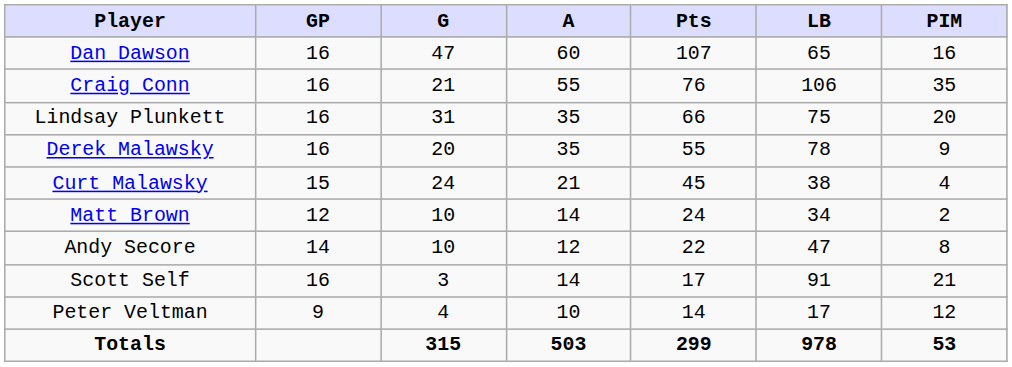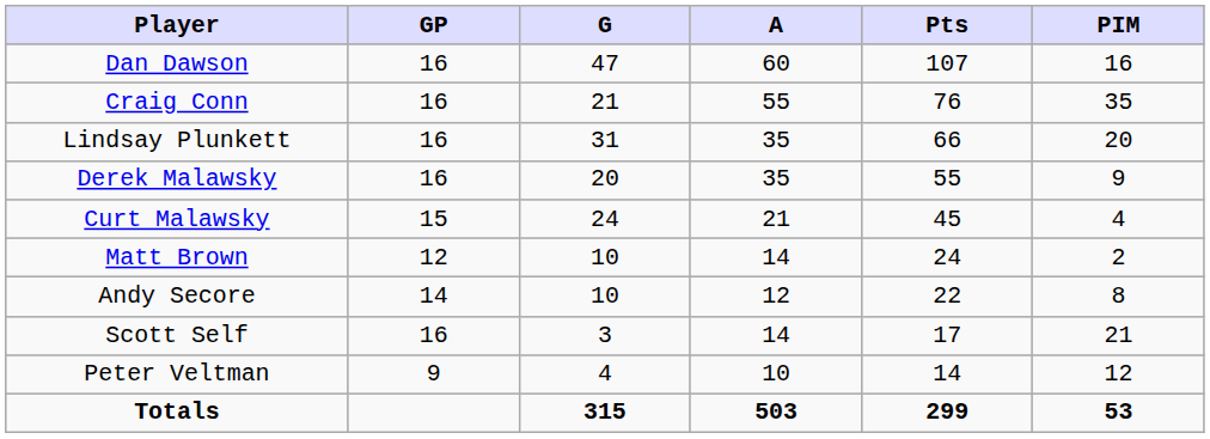 <table class="wikitable sortable">
 <tr align=center>
 <th style="background:#ddf; width:20%;">Player</th>
 <th style="background:#ddf; width:10%;">GP</th>
 <th style="background:#ddf; width:10%;">G</th>
 <th style="background:#ddf; width:10%;">A</th>
 <th style="background:#ddf; width:10%;">Pts</th>
-<th style="background:#ddf; width:10%;">LB</th>
 <th style="background:#ddf; width:10%;">PIM</th>
 </tr>
 <tr align=center>
 <td><a href='#'>Dan Dawson</a></td>
 <td>16</td>
 <td>47</td>
 <td>60</td>
 <td>107</td>
-<td>65</td>
 <td>16</td>
 </tr>
 <tr align=center>
 <td><a href='#'>Craig Conn</a></td>
 <td>16</td>
 <td>21</td>
 <td>55</td>
 <td>76</td>
-<td>106</td>
 <td>35</td>
 </tr>
 <tr align=center>
 <td>Lindsay Plunkett</td>
 <td>16</td>
 <td>31</td>
 <td>35</td>
 <td>66</td>
-<td>75</td>
 <td>20</td>
 </tr>
 <tr align=center>
 <td><a href='#'>Derek Malawsky</a></td>
 <td>16</td>
 <td>20</td>
 <td>35</td>
 <td>55</td>
-<td>78</td>
 <td>9</td>
 </tr>
 <tr align=center>
 <td><a href='#'>Curt Malawsky</a></td>
 <td>15</td>
 <td>24</td>
 <td>21</td>
 <td>45</td>
-<td>38</td>
 <td>4</td>
 </tr>
 <tr align=center>
 <td><a href='#'>Matt Brown</a></td>
 <td>12</td>
 <td>10</td>
 <td>14</td>
 <td>24</td>
-<td>34</td>
 <td>2</td>
 </tr>
 <tr align=center>
 <td>Andy Secore</td>
 <td>14</td>
 <td>10</td>
 <td>12</td>
 <td>22</td>
-<td>47</td>
 <td>8</td>
 </tr>
 <tr align=center>
 <td>Scott Self</td>
 <td>16</td>
 <td>3</td>
 <td>14</td>
 <td>17</td>
-<td>91</td>
 <td>21</td>
 </tr>
 <tr align=center>
 <td>Peter Veltman</td>
 <td>9</td>
 <td>4</td>
 <td>10</td>
 <td>14</td>
-<td>17</td>
 <td>12</td>
 </tr>
 <tr align=center>
 <td><strong>Totals</strong></td>
 <td></td>
 <td><strong>315</strong></td>
 <td><strong>503</strong></td>
 <td><strong>299</strong></td>
-<td><strong>978</strong></td>
 <td><strong>53</strong></td>
 </tr>
 </table>
